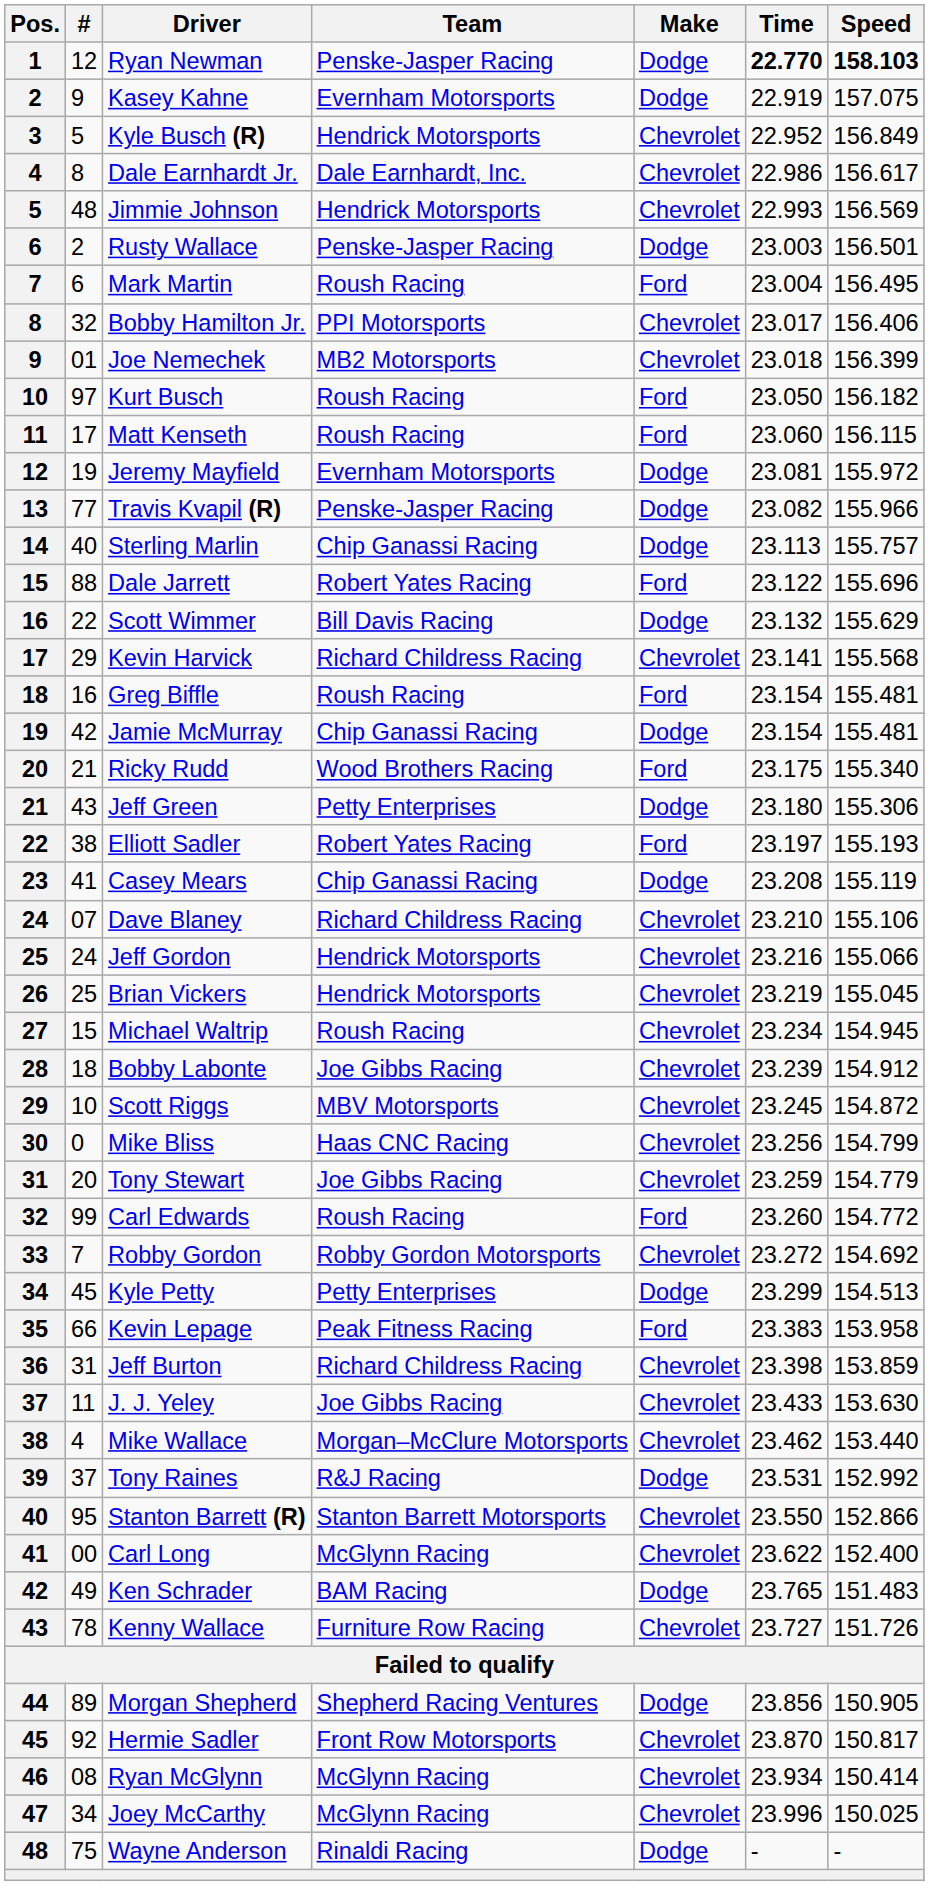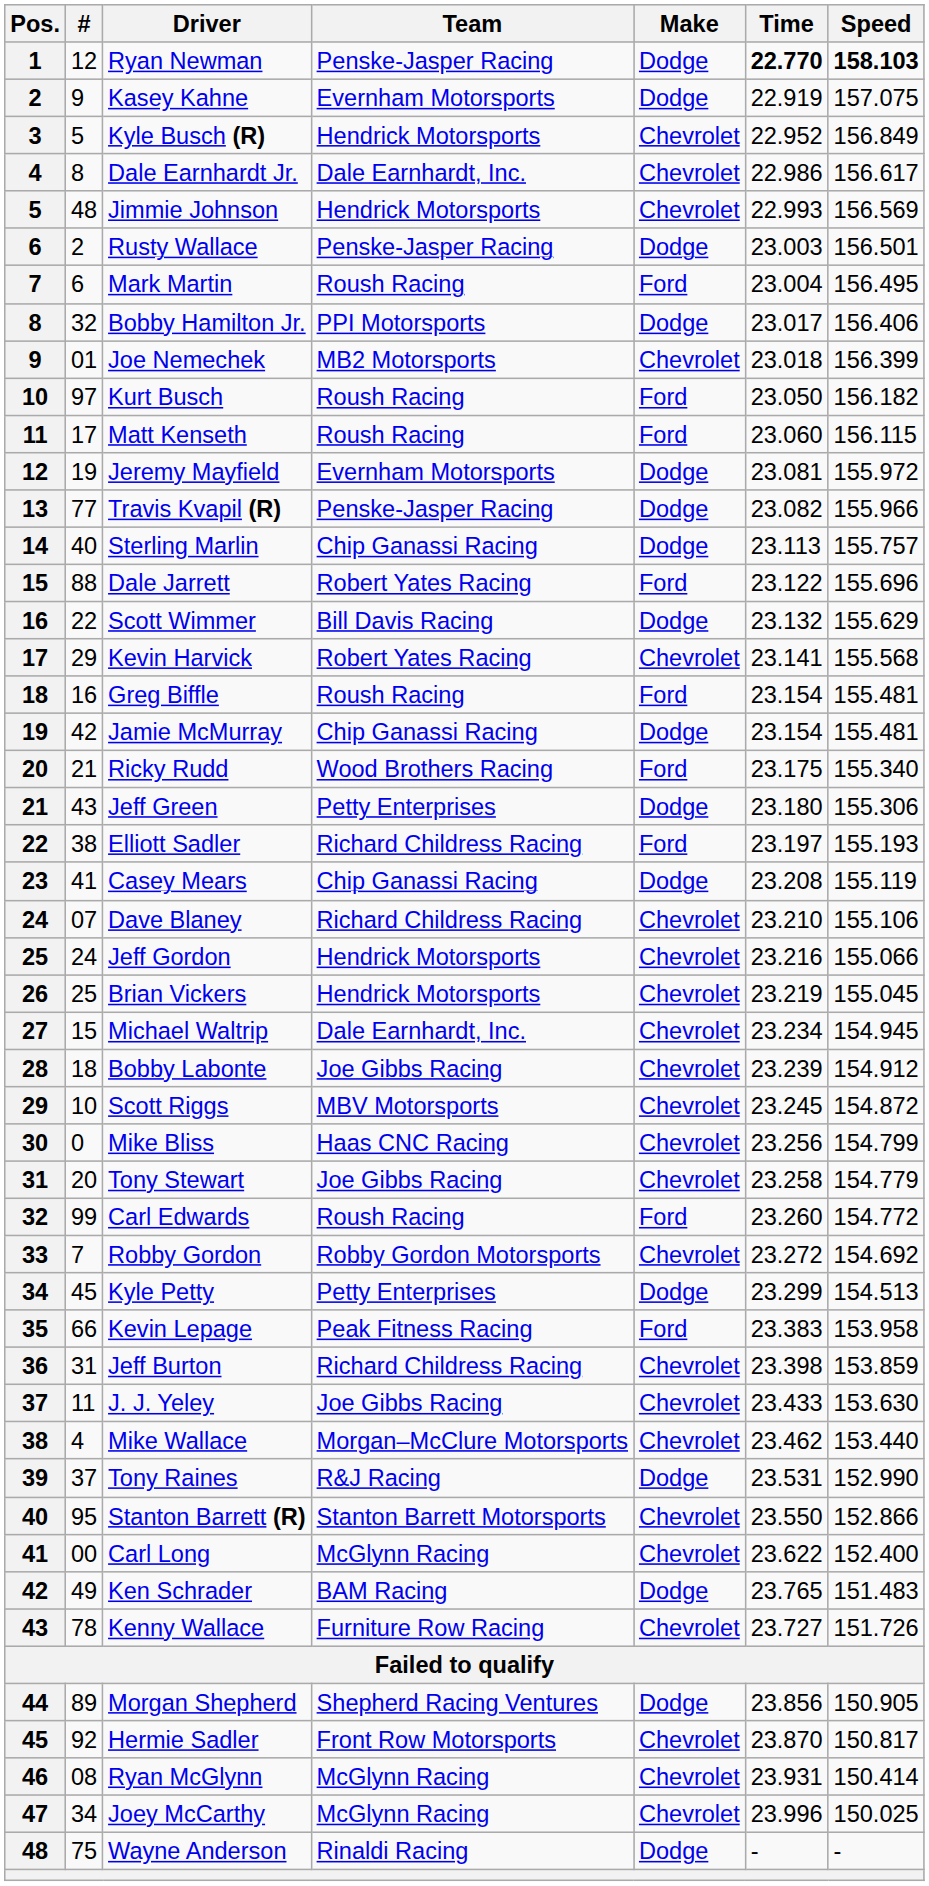 <table class="wikitable" style="font-size:95%">
 <tr>
 <th>Pos.</th>
 <th>#</th>
 <th>Driver</th>
 <th>Team</th>
 <th>Make</th>
 <th>Time</th>
 <th>Speed</th>
 </tr>
 <tr>
 <th>1</th>
 <td>12</td>
 <td><a href='#'>Ryan Newman</a></td>
 <td><a href='#'>Penske-Jasper Racing</a></td>
 <td><a href='#'>Dodge</a></td>
 <td><strong>22.770</strong></td>
 <td><strong>158.103</strong></td>
 </tr>
 <tr>
 <th>2</th>
 <td>9</td>
 <td><a href='#'>Kasey Kahne</a></td>
 <td><a href='#'>Evernham Motorsports</a></td>
 <td><a href='#'>Dodge</a></td>
 <td>22.919</td>
 <td>157.075</td>
 </tr>
 <tr>
 <th>3</th>
 <td>5</td>
 <td><a href='#'>Kyle Busch</a> <strong>(R)</strong></td>
 <td><a href='#'>Hendrick Motorsports</a></td>
 <td><a href='#'>Chevrolet</a></td>
 <td>22.952</td>
 <td>156.849</td>
 </tr>
 <tr>
 <th>4</th>
 <td>8</td>
 <td><a href='#'>Dale Earnhardt Jr.</a></td>
 <td><a href='#'>Dale Earnhardt, Inc.</a></td>
 <td><a href='#'>Chevrolet</a></td>
 <td>22.986</td>
 <td>156.617</td>
 </tr>
 <tr>
 <th>5</th>
 <td>48</td>
 <td><a href='#'>Jimmie Johnson</a></td>
 <td><a href='#'>Hendrick Motorsports</a></td>
 <td><a href='#'>Chevrolet</a></td>
 <td>22.993</td>
 <td>156.569</td>
 </tr>
 <tr>
 <th>6</th>
 <td>2</td>
 <td><a href='#'>Rusty Wallace</a></td>
 <td><a href='#'>Penske-Jasper Racing</a></td>
 <td><a href='#'>Dodge</a></td>
 <td>23.003</td>
 <td>156.501</td>
 </tr>
 <tr>
 <th>7</th>
 <td>6</td>
 <td><a href='#'>Mark Martin</a></td>
 <td><a href='#'>Roush Racing</a></td>
 <td><a href='#'>Ford</a></td>
 <td>23.004</td>
 <td>156.495</td>
 </tr>
 <tr>
 <th>8</th>
 <td>32</td>
 <td><a href='#'>Bobby Hamilton Jr.</a></td>
 <td><a href='#'>PPI Motorsports</a></td>
-<td><a href='#'>Chevrolet</a></td>
+<td><a href='#'>Dodge</a></td>
 <td>23.017</td>
 <td>156.406</td>
 </tr>
 <tr>
 <th>9</th>
 <td>01</td>
 <td><a href='#'>Joe Nemechek</a></td>
 <td><a href='#'>MB2 Motorsports</a></td>
 <td><a href='#'>Chevrolet</a></td>
 <td>23.018</td>
 <td>156.399</td>
 </tr>
 <tr>
 <th>10</th>
 <td>97</td>
 <td><a href='#'>Kurt Busch</a></td>
 <td><a href='#'>Roush Racing</a></td>
 <td><a href='#'>Ford</a></td>
 <td>23.050</td>
 <td>156.182</td>
 </tr>
 <tr>
 <th>11</th>
 <td>17</td>
 <td><a href='#'>Matt Kenseth</a></td>
 <td><a href='#'>Roush Racing</a></td>
 <td><a href='#'>Ford</a></td>
 <td>23.060</td>
 <td>156.115</td>
 </tr>
 <tr>
 <th>12</th>
 <td>19</td>
 <td><a href='#'>Jeremy Mayfield</a></td>
 <td><a href='#'>Evernham Motorsports</a></td>
 <td><a href='#'>Dodge</a></td>
 <td>23.081</td>
 <td>155.972</td>
 </tr>
 <tr>
 <th>13</th>
 <td>77</td>
 <td><a href='#'>Travis Kvapil</a> <strong>(R)</strong></td>
 <td><a href='#'>Penske-Jasper Racing</a></td>
 <td><a href='#'>Dodge</a></td>
 <td>23.082</td>
 <td>155.966</td>
 </tr>
 <tr>
 <th>14</th>
 <td>40</td>
 <td><a href='#'>Sterling Marlin</a></td>
 <td><a href='#'>Chip Ganassi Racing</a></td>
 <td><a href='#'>Dodge</a></td>
 <td>23.113</td>
 <td>155.757</td>
 </tr>
 <tr>
 <th>15</th>
 <td>88</td>
 <td><a href='#'>Dale Jarrett</a></td>
 <td><a href='#'>Robert Yates Racing</a></td>
 <td><a href='#'>Ford</a></td>
 <td>23.122</td>
 <td>155.696</td>
 </tr>
 <tr>
 <th>16</th>
 <td>22</td>
 <td><a href='#'>Scott Wimmer</a></td>
 <td><a href='#'>Bill Davis Racing</a></td>
 <td><a href='#'>Dodge</a></td>
 <td>23.132</td>
 <td>155.629</td>
 </tr>
 <tr>
 <th>17</th>
 <td>29</td>
 <td><a href='#'>Kevin Harvick</a></td>
-<td><a href='#'>Richard Childress Racing</a></td>
+<td><a href='#'>Robert Yates Racing</a></td>
 <td><a href='#'>Chevrolet</a></td>
 <td>23.141</td>
 <td>155.568</td>
 </tr>
 <tr>
 <th>18</th>
 <td>16</td>
 <td><a href='#'>Greg Biffle</a></td>
 <td><a href='#'>Roush Racing</a></td>
 <td><a href='#'>Ford</a></td>
 <td>23.154</td>
 <td>155.481</td>
 </tr>
 <tr>
 <th>19</th>
 <td>42</td>
 <td><a href='#'>Jamie McMurray</a></td>
 <td><a href='#'>Chip Ganassi Racing</a></td>
 <td><a href='#'>Dodge</a></td>
 <td>23.154</td>
 <td>155.481</td>
 </tr>
 <tr>
 <th>20</th>
 <td>21</td>
 <td><a href='#'>Ricky Rudd</a></td>
 <td><a href='#'>Wood Brothers Racing</a></td>
 <td><a href='#'>Ford</a></td>
 <td>23.175</td>
 <td>155.340</td>
 </tr>
 <tr>
 <th>21</th>
 <td>43</td>
 <td><a href='#'>Jeff Green</a></td>
 <td><a href='#'>Petty Enterprises</a></td>
 <td><a href='#'>Dodge</a></td>
 <td>23.180</td>
 <td>155.306</td>
 </tr>
 <tr>
 <th>22</th>
 <td>38</td>
 <td><a href='#'>Elliott Sadler</a></td>
-<td><a href='#'>Robert Yates Racing</a></td>
+<td><a href='#'>Richard Childress Racing</a></td>
 <td><a href='#'>Ford</a></td>
 <td>23.197</td>
 <td>155.193</td>
 </tr>
 <tr>
 <th>23</th>
 <td>41</td>
 <td><a href='#'>Casey Mears</a></td>
 <td><a href='#'>Chip Ganassi Racing</a></td>
 <td><a href='#'>Dodge</a></td>
 <td>23.208</td>
 <td>155.119</td>
 </tr>
 <tr>
 <th>24</th>
 <td>07</td>
 <td><a href='#'>Dave Blaney</a></td>
 <td><a href='#'>Richard Childress Racing</a></td>
 <td><a href='#'>Chevrolet</a></td>
 <td>23.210</td>
 <td>155.106</td>
 </tr>
 <tr>
 <th>25</th>
 <td>24</td>
 <td><a href='#'>Jeff Gordon</a></td>
 <td><a href='#'>Hendrick Motorsports</a></td>
 <td><a href='#'>Chevrolet</a></td>
 <td>23.216</td>
 <td>155.066</td>
 </tr>
 <tr>
 <th>26</th>
 <td>25</td>
 <td><a href='#'>Brian Vickers</a></td>
 <td><a href='#'>Hendrick Motorsports</a></td>
 <td><a href='#'>Chevrolet</a></td>
 <td>23.219</td>
 <td>155.045</td>
 </tr>
 <tr>
 <th>27</th>
 <td>15</td>
 <td><a href='#'>Michael Waltrip</a></td>
-<td><a href='#'>Roush Racing</a></td>
+<td><a href='#'>Dale Earnhardt, Inc.</a></td>
 <td><a href='#'>Chevrolet</a></td>
 <td>23.234</td>
 <td>154.945</td>
 </tr>
 <tr>
 <th>28</th>
 <td>18</td>
 <td><a href='#'>Bobby Labonte</a></td>
 <td><a href='#'>Joe Gibbs Racing</a></td>
 <td><a href='#'>Chevrolet</a></td>
 <td>23.239</td>
 <td>154.912</td>
 </tr>
 <tr>
 <th>29</th>
 <td>10</td>
 <td><a href='#'>Scott Riggs</a></td>
 <td><a href='#'>MBV Motorsports</a></td>
 <td><a href='#'>Chevrolet</a></td>
 <td>23.245</td>
 <td>154.872</td>
 </tr>
 <tr>
 <th>30</th>
 <td>0</td>
 <td><a href='#'>Mike Bliss</a></td>
 <td><a href='#'>Haas CNC Racing</a></td>
 <td><a href='#'>Chevrolet</a></td>
 <td>23.256</td>
 <td>154.799</td>
 </tr>
 <tr>
 <th>31</th>
 <td>20</td>
 <td><a href='#'>Tony Stewart</a></td>
 <td><a href='#'>Joe Gibbs Racing</a></td>
 <td><a href='#'>Chevrolet</a></td>
-<td>23.259</td>
+<td>23.258</td>
 <td>154.779</td>
 </tr>
 <tr>
 <th>32</th>
 <td>99</td>
 <td><a href='#'>Carl Edwards</a></td>
 <td><a href='#'>Roush Racing</a></td>
 <td><a href='#'>Ford</a></td>
 <td>23.260</td>
 <td>154.772</td>
 </tr>
 <tr>
 <th>33</th>
 <td>7</td>
 <td><a href='#'>Robby Gordon</a></td>
 <td><a href='#'>Robby Gordon Motorsports</a></td>
 <td><a href='#'>Chevrolet</a></td>
 <td>23.272</td>
 <td>154.692</td>
 </tr>
 <tr>
 <th>34</th>
 <td>45</td>
 <td><a href='#'>Kyle Petty</a></td>
 <td><a href='#'>Petty Enterprises</a></td>
 <td><a href='#'>Dodge</a></td>
 <td>23.299</td>
 <td>154.513</td>
 </tr>
 <tr>
 <th>35</th>
 <td>66</td>
 <td><a href='#'>Kevin Lepage</a></td>
 <td><a href='#'>Peak Fitness Racing</a></td>
 <td><a href='#'>Ford</a></td>
 <td>23.383</td>
 <td>153.958</td>
 </tr>
 <tr>
 <th>36</th>
 <td>31</td>
 <td><a href='#'>Jeff Burton</a></td>
 <td><a href='#'>Richard Childress Racing</a></td>
 <td><a href='#'>Chevrolet</a></td>
 <td>23.398</td>
 <td>153.859</td>
 </tr>
 <tr>
 <th>37</th>
 <td>11</td>
 <td><a href='#'>J. J. Yeley</a></td>
 <td><a href='#'>Joe Gibbs Racing</a></td>
 <td><a href='#'>Chevrolet</a></td>
 <td>23.433</td>
 <td>153.630</td>
 </tr>
 <tr>
 <th>38</th>
 <td>4</td>
 <td><a href='#'>Mike Wallace</a></td>
 <td><a href='#'>Morgan–McClure Motorsports</a></td>
 <td><a href='#'>Chevrolet</a></td>
 <td>23.462</td>
 <td>153.440</td>
 </tr>
 <tr>
 <th>39</th>
 <td>37</td>
 <td><a href='#'>Tony Raines</a></td>
 <td><a href='#'>R&J Racing</a></td>
 <td><a href='#'>Dodge</a></td>
 <td>23.531</td>
-<td>152.992</td>
+<td>152.990</td>
 </tr>
 <tr>
 <th>40</th>
 <td>95</td>
 <td><a href='#'>Stanton Barrett</a> <strong>(R)</strong></td>
 <td><a href='#'>Stanton Barrett Motorsports</a></td>
 <td><a href='#'>Chevrolet</a></td>
 <td>23.550</td>
 <td>152.866</td>
 </tr>
 <tr>
 <th>41</th>
 <td>00</td>
 <td><a href='#'>Carl Long</a></td>
 <td><a href='#'>McGlynn Racing</a></td>
 <td><a href='#'>Chevrolet</a></td>
 <td>23.622</td>
 <td>152.400</td>
 </tr>
 <tr>
 <th>42</th>
 <td>49</td>
 <td><a href='#'>Ken Schrader</a></td>
 <td><a href='#'>BAM Racing</a></td>
 <td><a href='#'>Dodge</a></td>
 <td>23.765</td>
 <td>151.483</td>
 </tr>
 <tr>
 <th>43</th>
 <td>78</td>
 <td><a href='#'>Kenny Wallace</a></td>
 <td><a href='#'>Furniture Row Racing</a></td>
 <td><a href='#'>Chevrolet</a></td>
 <td>23.727</td>
 <td>151.726</td>
 </tr>
 <tr>
 <th colspan="7">Failed to qualify</th>
 </tr>
 <tr>
 <th>44</th>
 <td>89</td>
 <td><a href='#'>Morgan Shepherd</a></td>
 <td><a href='#'>Shepherd Racing Ventures</a></td>
 <td><a href='#'>Dodge</a></td>
 <td>23.856</td>
 <td>150.905</td>
 </tr>
 <tr>
 <th>45</th>
 <td>92</td>
 <td><a href='#'>Hermie Sadler</a></td>
 <td><a href='#'>Front Row Motorsports</a></td>
 <td><a href='#'>Chevrolet</a></td>
 <td>23.870</td>
 <td>150.817</td>
 </tr>
 <tr>
 <th>46</th>
 <td>08</td>
 <td><a href='#'>Ryan McGlynn</a></td>
 <td><a href='#'>McGlynn Racing</a></td>
 <td><a href='#'>Chevrolet</a></td>
-<td>23.934</td>
+<td>23.931</td>
 <td>150.414</td>
 </tr>
 <tr>
 <th>47</th>
 <td>34</td>
 <td><a href='#'>Joey McCarthy</a></td>
 <td><a href='#'>McGlynn Racing</a></td>
 <td><a href='#'>Chevrolet</a></td>
 <td>23.996</td>
 <td>150.025</td>
 </tr>
 <tr>
 <th>48</th>
 <td>75</td>
 <td><a href='#'>Wayne Anderson</a></td>
 <td><a href='#'>Rinaldi Racing</a></td>
 <td><a href='#'>Dodge</a></td>
 <td>-</td>
 <td>-</td>
 </tr>
 <tr>
 <th colspan="7"></th>
 </tr>
 </table>
